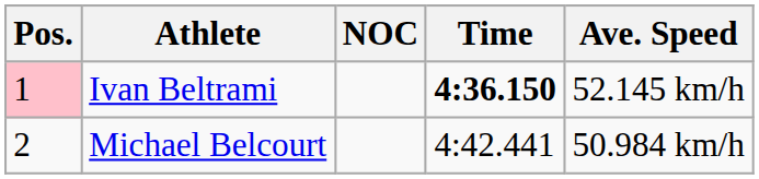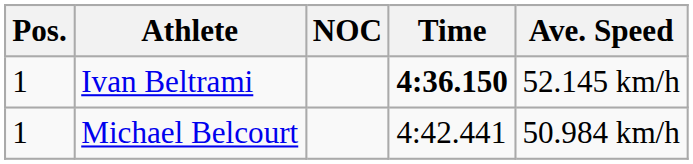 <table class="wikitable" style="font-size:95%;">
 <tr>
 <th>Pos.</th>
 <th>Athlete</th>
 <th>NOC</th>
 <th>Time</th>
 <th>Ave. Speed</th>
 </tr>
 <tr>
-<td style="background: pink;">1</td>
+<td>1</td>
 <td><a href='#'>Ivan Beltrami</a></td>
 <td></td>
 <td><strong>4:36.150</strong></td>
 <td>52.145 km/h</td>
 </tr>
 <tr>
-<td>2</td>
+<td>1</td>
 <td><a href='#'>Michael Belcourt</a></td>
 <td></td>
 <td>4:42.441</td>
 <td>50.984 km/h</td>
 </tr>
 </table>
